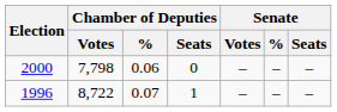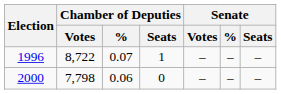 <table class=wikitable style=text-align:center>
 <tr>
 <th rowspan=2>Election</th>
 <th colspan=3>Chamber of Deputies</th>
 <th colspan=3>Senate</th>
 </tr>
 <tr>
 <th>Votes</th>
 <th>%</th>
 <th>Seats</th>
 <th>Votes</th>
 <th>%</th>
 <th>Seats</th>
 </tr>
 <tr>
+<td><a href='#'>1996</a></td>
+<td>8,722</td>
+<td>0.07</td>
+<td>1</td>
+<td>–</td>
+<td>–</td>
+<td>–</td>
+</tr>
+<tr>
 <td><a href='#'>2000</a></td>
 <td>7,798</td>
 <td>0.06</td>
 <td>0</td>
 <td>–</td>
 <td>–</td>
 <td>–</td>
 </tr>
-<tr>
-<td><a href='#'>1996</a></td>
-<td>8,722</td>
-<td>0.07</td>
-<td>1</td>
-<td>–</td>
-<td>–</td>
-<td>–</td>
-</tr>
 </table>
